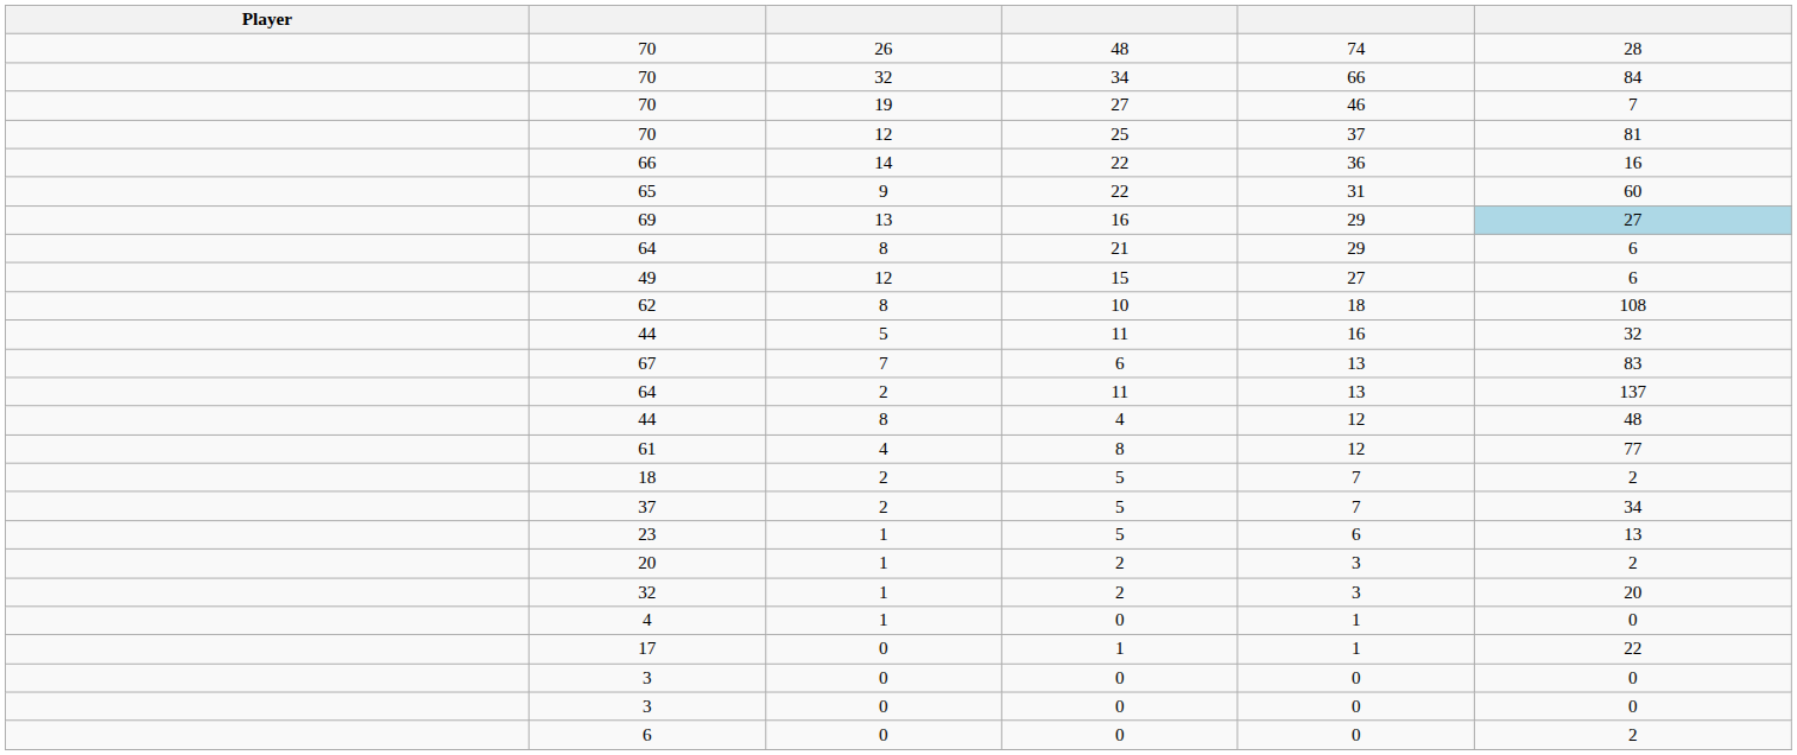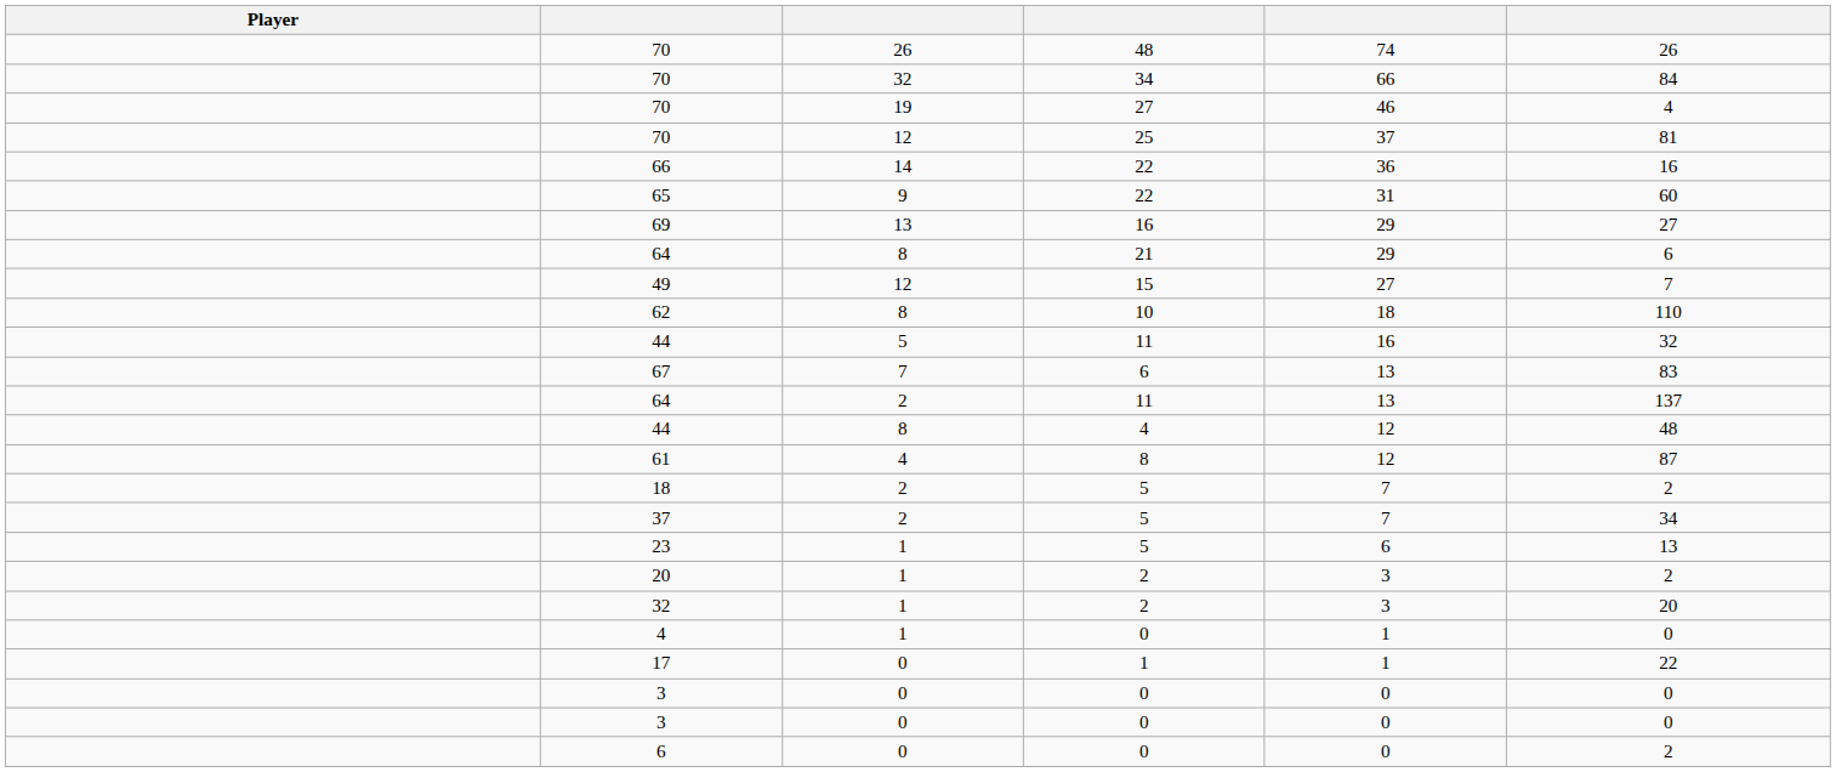 <table class="wikitable sortable" style="width:100%;">
 <tr align=center>
 <th>Player</th>
 <th></th>
 <th></th>
 <th></th>
 <th></th>
 <th></th>
 </tr>
 <tr align=center>
 <td></td>
 <td>70</td>
 <td>26</td>
 <td>48</td>
 <td>74</td>
-<td>28</td>
+<td>26</td>
 </tr>
 <tr align=center>
 <td></td>
 <td>70</td>
 <td>32</td>
 <td>34</td>
 <td>66</td>
 <td>84</td>
 </tr>
 <tr align=center>
 <td></td>
 <td>70</td>
 <td>19</td>
 <td>27</td>
 <td>46</td>
-<td>7</td>
+<td>4</td>
 </tr>
 <tr align=center>
 <td></td>
 <td>70</td>
 <td>12</td>
 <td>25</td>
 <td>37</td>
 <td>81</td>
 </tr>
 <tr align=center>
 <td></td>
 <td>66</td>
 <td>14</td>
 <td>22</td>
 <td>36</td>
 <td>16</td>
 </tr>
 <tr align=center>
 <td></td>
 <td>65</td>
 <td>9</td>
 <td>22</td>
 <td>31</td>
 <td>60</td>
 </tr>
 <tr align=center>
 <td></td>
 <td>69</td>
 <td>13</td>
 <td>16</td>
 <td>29</td>
-<td style="background: lightblue;">27</td>
+<td>27</td>
 </tr>
 <tr align=center>
 <td></td>
 <td>64</td>
 <td>8</td>
 <td>21</td>
 <td>29</td>
 <td>6</td>
 </tr>
 <tr align=center>
 <td></td>
 <td>49</td>
 <td>12</td>
 <td>15</td>
 <td>27</td>
-<td>6</td>
+<td>7</td>
 </tr>
 <tr align=center>
 <td></td>
 <td>62</td>
 <td>8</td>
 <td>10</td>
 <td>18</td>
-<td>108</td>
+<td>110</td>
 </tr>
 <tr align=center>
 <td></td>
 <td>44</td>
 <td>5</td>
 <td>11</td>
 <td>16</td>
 <td>32</td>
 </tr>
 <tr align=center>
 <td></td>
 <td>67</td>
 <td>7</td>
 <td>6</td>
 <td>13</td>
 <td>83</td>
 </tr>
 <tr align=center>
 <td></td>
 <td>64</td>
 <td>2</td>
 <td>11</td>
 <td>13</td>
 <td>137</td>
 </tr>
 <tr align=center>
 <td></td>
 <td>44</td>
 <td>8</td>
 <td>4</td>
 <td>12</td>
 <td>48</td>
 </tr>
 <tr align=center>
 <td></td>
 <td>61</td>
 <td>4</td>
 <td>8</td>
 <td>12</td>
-<td>77</td>
+<td>87</td>
 </tr>
 <tr align=center>
 <td></td>
 <td>18</td>
 <td>2</td>
 <td>5</td>
 <td>7</td>
 <td>2</td>
 </tr>
 <tr align=center>
 <td></td>
 <td>37</td>
 <td>2</td>
 <td>5</td>
 <td>7</td>
 <td>34</td>
 </tr>
 <tr align=center>
 <td></td>
 <td>23</td>
 <td>1</td>
 <td>5</td>
 <td>6</td>
 <td>13</td>
 </tr>
 <tr align=center>
 <td></td>
 <td>20</td>
 <td>1</td>
 <td>2</td>
 <td>3</td>
 <td>2</td>
 </tr>
 <tr align=center>
 <td></td>
 <td>32</td>
 <td>1</td>
 <td>2</td>
 <td>3</td>
 <td>20</td>
 </tr>
 <tr align=center>
 <td></td>
 <td>4</td>
 <td>1</td>
 <td>0</td>
 <td>1</td>
 <td>0</td>
 </tr>
 <tr align=center>
 <td></td>
 <td>17</td>
 <td>0</td>
 <td>1</td>
 <td>1</td>
 <td>22</td>
 </tr>
 <tr align=center>
 <td></td>
 <td>3</td>
 <td>0</td>
 <td>0</td>
 <td>0</td>
 <td>0</td>
 </tr>
 <tr align=center>
 <td></td>
 <td>3</td>
 <td>0</td>
 <td>0</td>
 <td>0</td>
 <td>0</td>
 </tr>
 <tr align=center>
 <td></td>
 <td>6</td>
 <td>0</td>
 <td>0</td>
 <td>0</td>
 <td>2</td>
 </tr>
 <tr>
 </tr>
 </table>
